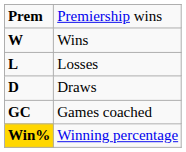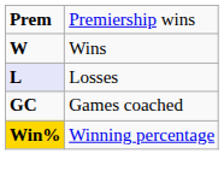 <table class="wikitable">
 <tr>
 <td><strong>Prem</strong></td>
 <td><a href='#'>Premiership</a> wins</td>
 </tr>
 <tr>
 <td><strong>W</strong></td>
 <td>Wins</td>
 </tr>
 <tr>
-<td><strong>L</strong></td>
+<td style="background: lavender;"><strong>L</strong></td>
 <td>Losses</td>
-</tr>
-<tr>
-<td><strong>D</strong></td>
-<td>Draws</td>
 </tr>
 <tr>
 <td><strong>GC</strong></td>
 <td>Games coached</td>
 </tr>
 <tr>
 <td style="background: gold;"><strong>Win%</strong></td>
 <td><a href='#'>Winning percentage</a><br></td>
 </tr>
 </table>
